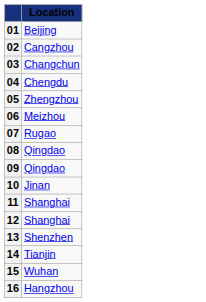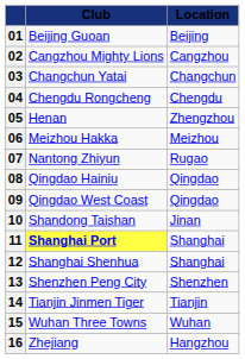 <table class="wikitable sortable" style="text-align:left">
 <tr>
 <th style="background:#17317c;"></th>
+<th style="background:#17317c;"><span>Club</span></th>
 <th style="background:#17317c;"><span>Location</span></th>
 </tr>
 <tr>
 <th>01</th>
+<td><a href='#'>Beijing Guoan</a></td>
 <td><a href='#'>Beijing</a></td>
 </tr>
 <tr>
 <th>02</th>
+<td><a href='#'>Cangzhou Mighty Lions</a></td>
 <td><a href='#'>Cangzhou</a></td>
 </tr>
 <tr>
 <th>03</th>
+<td><a href='#'>Changchun Yatai</a></td>
 <td><a href='#'>Changchun</a></td>
 </tr>
 <tr>
 <th>04</th>
+<td><a href='#'>Chengdu Rongcheng</a></td>
 <td><a href='#'>Chengdu</a></td>
 </tr>
 <tr>
 <th>05</th>
+<td><a href='#'>Henan</a></td>
 <td><a href='#'>Zhengzhou</a></td>
 </tr>
 <tr>
 <th>06</th>
+<td><a href='#'>Meizhou Hakka</a></td>
 <td><a href='#'>Meizhou</a></td>
 </tr>
 <tr>
 <th>07</th>
+<td><a href='#'>Nantong Zhiyun</a></td>
 <td><a href='#'>Rugao</a></td>
 </tr>
 <tr>
 <th>08</th>
+<td><a href='#'>Qingdao Hainiu</a></td>
 <td><a href='#'>Qingdao</a></td>
 </tr>
 <tr>
 <th>09</th>
+<td><a href='#'>Qingdao West Coast</a></td>
 <td><a href='#'>Qingdao</a></td>
 </tr>
 <tr>
 <th>10</th>
+<td><a href='#'>Shandong Taishan</a></td>
 <td><a href='#'>Jinan</a></td>
 </tr>
 <tr>
 <th>11</th>
+<td bgcolor=#ffff44><strong><a href='#'>Shanghai Port</a></strong></td>
 <td><a href='#'>Shanghai</a></td>
 </tr>
 <tr>
 <th>12</th>
+<td><a href='#'>Shanghai Shenhua</a></td>
 <td><a href='#'>Shanghai</a></td>
 </tr>
 <tr>
 <th>13</th>
+<td><a href='#'>Shenzhen Peng City</a></td>
 <td><a href='#'>Shenzhen</a></td>
 </tr>
 <tr>
 <th>14</th>
+<td><a href='#'>Tianjin Jinmen Tiger</a></td>
 <td><a href='#'>Tianjin</a></td>
 </tr>
 <tr>
 <th>15</th>
+<td><a href='#'>Wuhan Three Towns</a></td>
 <td><a href='#'>Wuhan</a></td>
 </tr>
 <tr>
 <th>16</th>
+<td><a href='#'>Zhejiang</a></td>
 <td><a href='#'>Hangzhou</a></td>
 </tr>
 </table>
